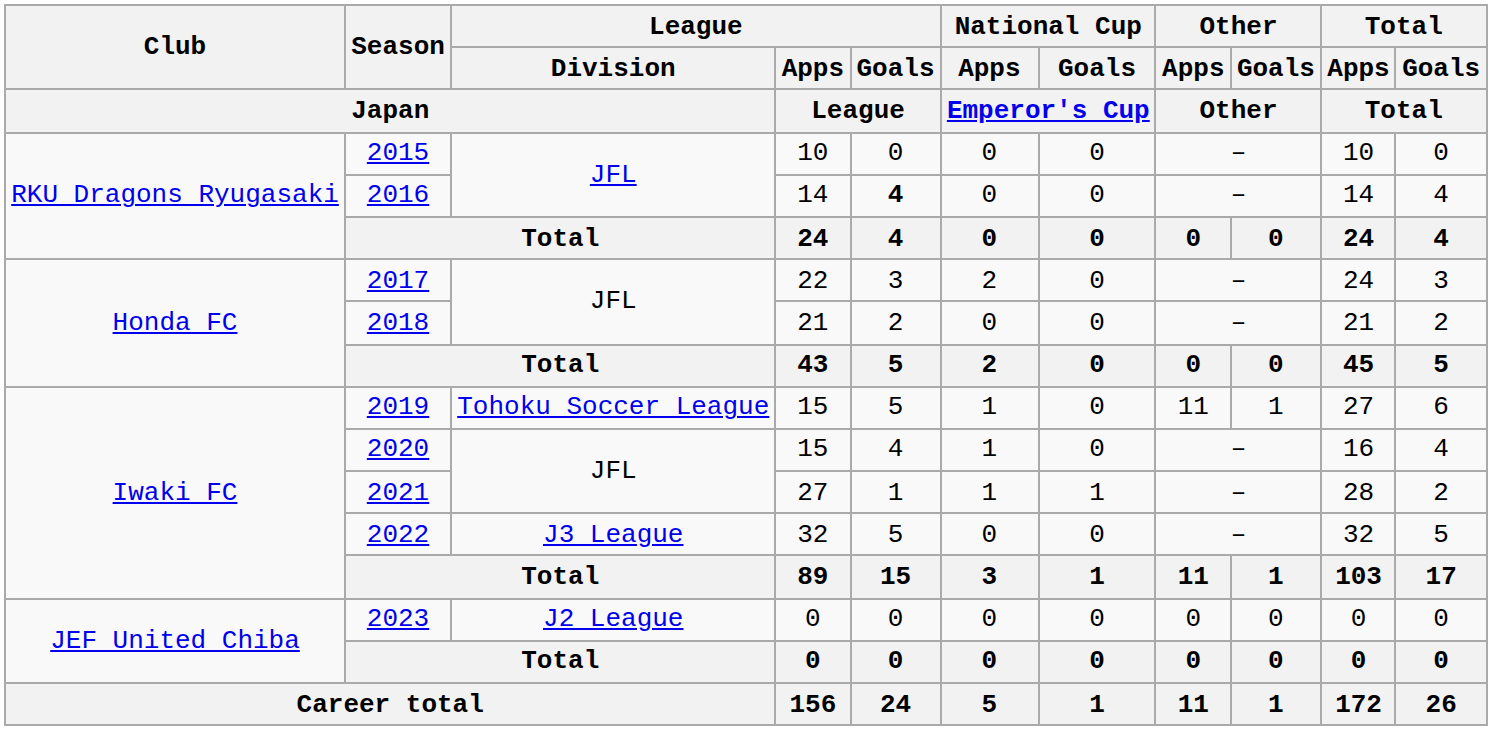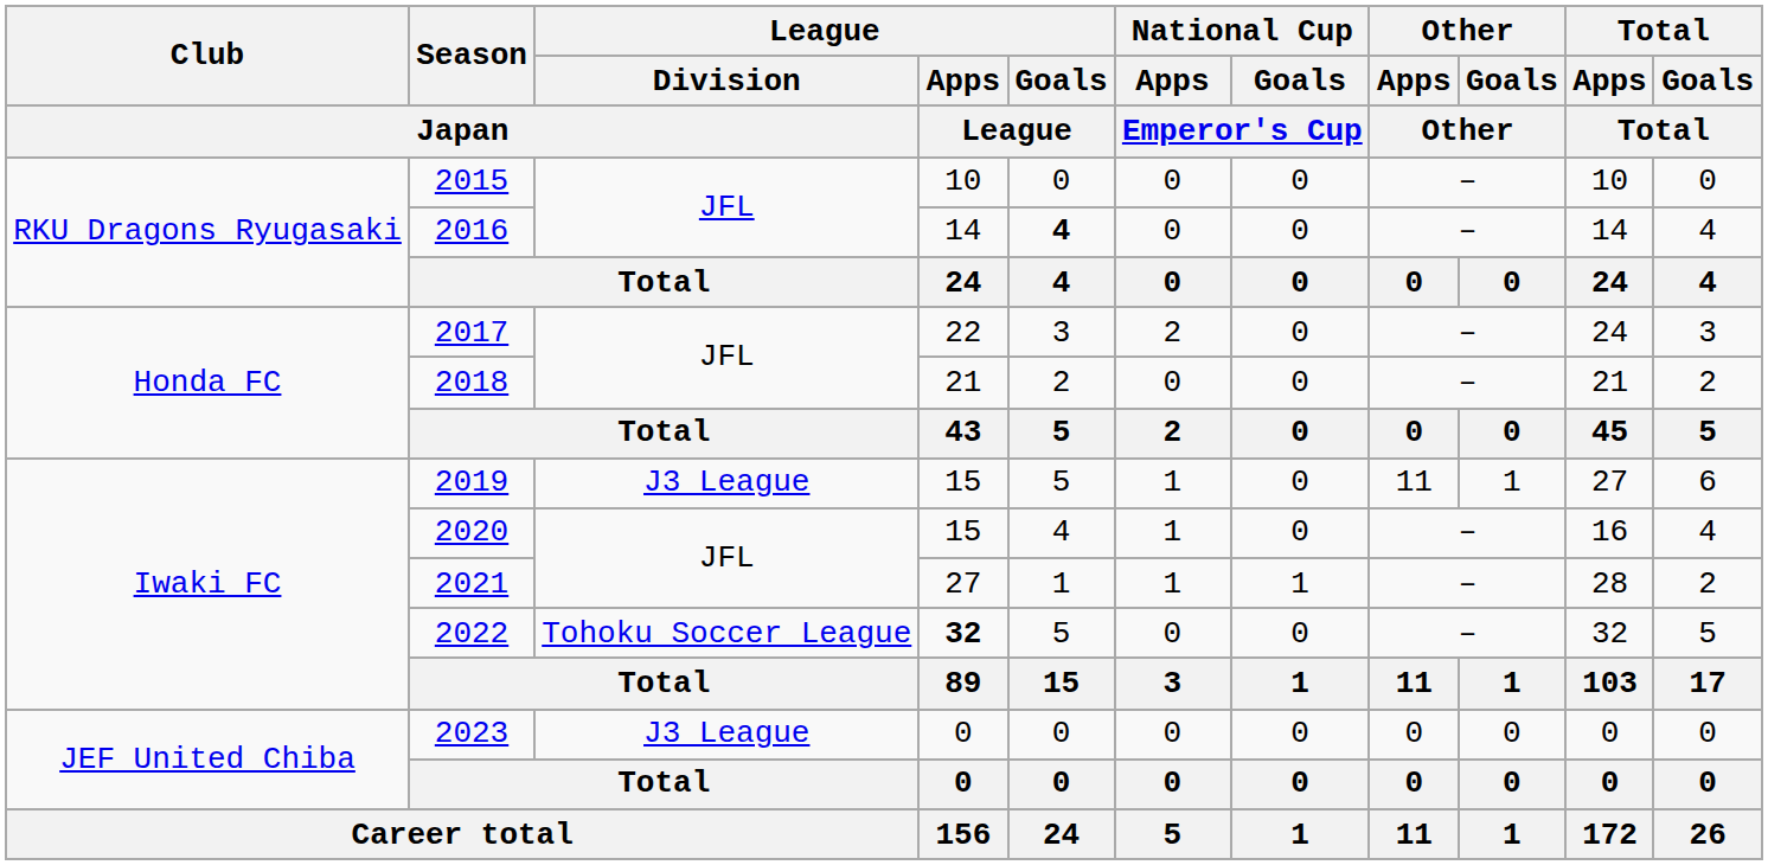 <table class="wikitable" style="text-align:center">
 <tr>
 <th rowspan=2>Club</th>
 <th rowspan=2>Season</th>
 <th colspan=3>League</th>
 <th colspan=2>National Cup</th>
 <th colspan=2>Other</th>
 <th colspan=2>Total</th>
 </tr>
 <tr>
 <th>Division</th>
 <th>Apps</th>
 <th>Goals</th>
 <th>Apps</th>
 <th>Goals</th>
 <th>Apps</th>
 <th>Goals</th>
 <th>Apps</th>
 <th>Goals</th>
 </tr>
 <tr>
 <th colspan=3>Japan</th>
 <th colspan=2>League</th>
 <th colspan=2><a href='#'>Emperor's Cup</a></th>
 <th colspan=2>Other</th>
 <th colspan=2>Total</th>
 </tr>
 <tr>
 <td rowspan="3"><a href='#'>RKU Dragons Ryugasaki</a></td>
 <td><a href='#'>2015</a></td>
 <td rowspan="2"><a href='#'>JFL</a></td>
 <td>10</td>
 <td>0</td>
 <td>0</td>
 <td>0</td>
 <td colspan="2">–</td>
 <td>10</td>
 <td>0</td>
 </tr>
 <tr>
 <td><a href='#'>2016</a></td>
 <td>14</td>
 <td><strong>4</strong></td>
 <td>0</td>
 <td>0</td>
 <td colspan="2">–</td>
 <td>14</td>
 <td>4</td>
 </tr>
 <tr>
 <th colspan="2">Total</th>
 <th>24</th>
 <th>4</th>
 <th>0</th>
 <th>0</th>
 <th>0</th>
 <th>0</th>
 <th>24</th>
 <th>4</th>
 </tr>
 <tr>
 <td rowspan="3"><a href='#'>Honda FC</a></td>
 <td><a href='#'>2017</a></td>
 <td rowspan="2">JFL</td>
 <td>22</td>
 <td>3</td>
 <td>2</td>
 <td>0</td>
 <td colspan="2">–</td>
 <td>24</td>
 <td>3</td>
 </tr>
 <tr>
 <td><a href='#'>2018</a></td>
 <td>21</td>
 <td>2</td>
 <td>0</td>
 <td>0</td>
 <td colspan="2">–</td>
 <td>21</td>
 <td>2</td>
 </tr>
 <tr>
 <th colspan="2">Total</th>
 <th>43</th>
 <th>5</th>
 <th>2</th>
 <th>0</th>
 <th>0</th>
 <th>0</th>
 <th>45</th>
 <th>5</th>
 </tr>
 <tr>
 <td rowspan="5"><a href='#'>Iwaki FC</a></td>
 <td><a href='#'>2019</a></td>
-<td><a href='#'>Tohoku Soccer League</a></td>
+<td><a href='#'>J3 League</a></td>
 <td>15</td>
 <td>5</td>
 <td>1</td>
 <td>0</td>
 <td>11</td>
 <td>1</td>
 <td>27</td>
 <td>6</td>
 </tr>
 <tr>
 <td><a href='#'>2020</a></td>
 <td rowspan="2">JFL</td>
 <td>15</td>
 <td>4</td>
 <td>1</td>
 <td>0</td>
 <td colspan="2">–</td>
 <td>16</td>
 <td>4</td>
 </tr>
 <tr>
 <td><a href='#'>2021</a></td>
 <td>27</td>
 <td>1</td>
 <td>1</td>
 <td>1</td>
 <td colspan="2">–</td>
 <td>28</td>
 <td>2</td>
 </tr>
 <tr>
 <td><a href='#'>2022</a></td>
-<td><a href='#'>J3 League</a></td>
-<td>32</td>
+<td><a href='#'>Tohoku Soccer League</a></td>
+<td><strong>32</strong></td>
 <td>5</td>
 <td>0</td>
 <td>0</td>
 <td colspan="2">–</td>
 <td>32</td>
 <td>5</td>
 </tr>
 <tr>
 <th colspan="2">Total</th>
 <th>89</th>
 <th>15</th>
 <th>3</th>
 <th>1</th>
 <th>11</th>
 <th>1</th>
 <th>103</th>
 <th>17</th>
 </tr>
 <tr>
 <td rowspan="2"><a href='#'>JEF United Chiba</a></td>
 <td><a href='#'>2023</a></td>
-<td><a href='#'>J2 League</a></td>
+<td><a href='#'>J3 League</a></td>
 <td>0</td>
 <td>0</td>
 <td>0</td>
 <td>0</td>
 <td>0</td>
 <td>0</td>
 <td>0</td>
 <td>0</td>
 </tr>
 <tr>
 <th colspan="2">Total</th>
 <th>0</th>
 <th>0</th>
 <th>0</th>
 <th>0</th>
 <th>0</th>
 <th>0</th>
 <th>0</th>
 <th>0</th>
 </tr>
 <tr>
 <th colspan=3>Career total</th>
 <th>156</th>
 <th>24</th>
 <th>5</th>
 <th>1</th>
 <th>11</th>
 <th>1</th>
 <th>172</th>
 <th>26</th>
 </tr>
 </table>
